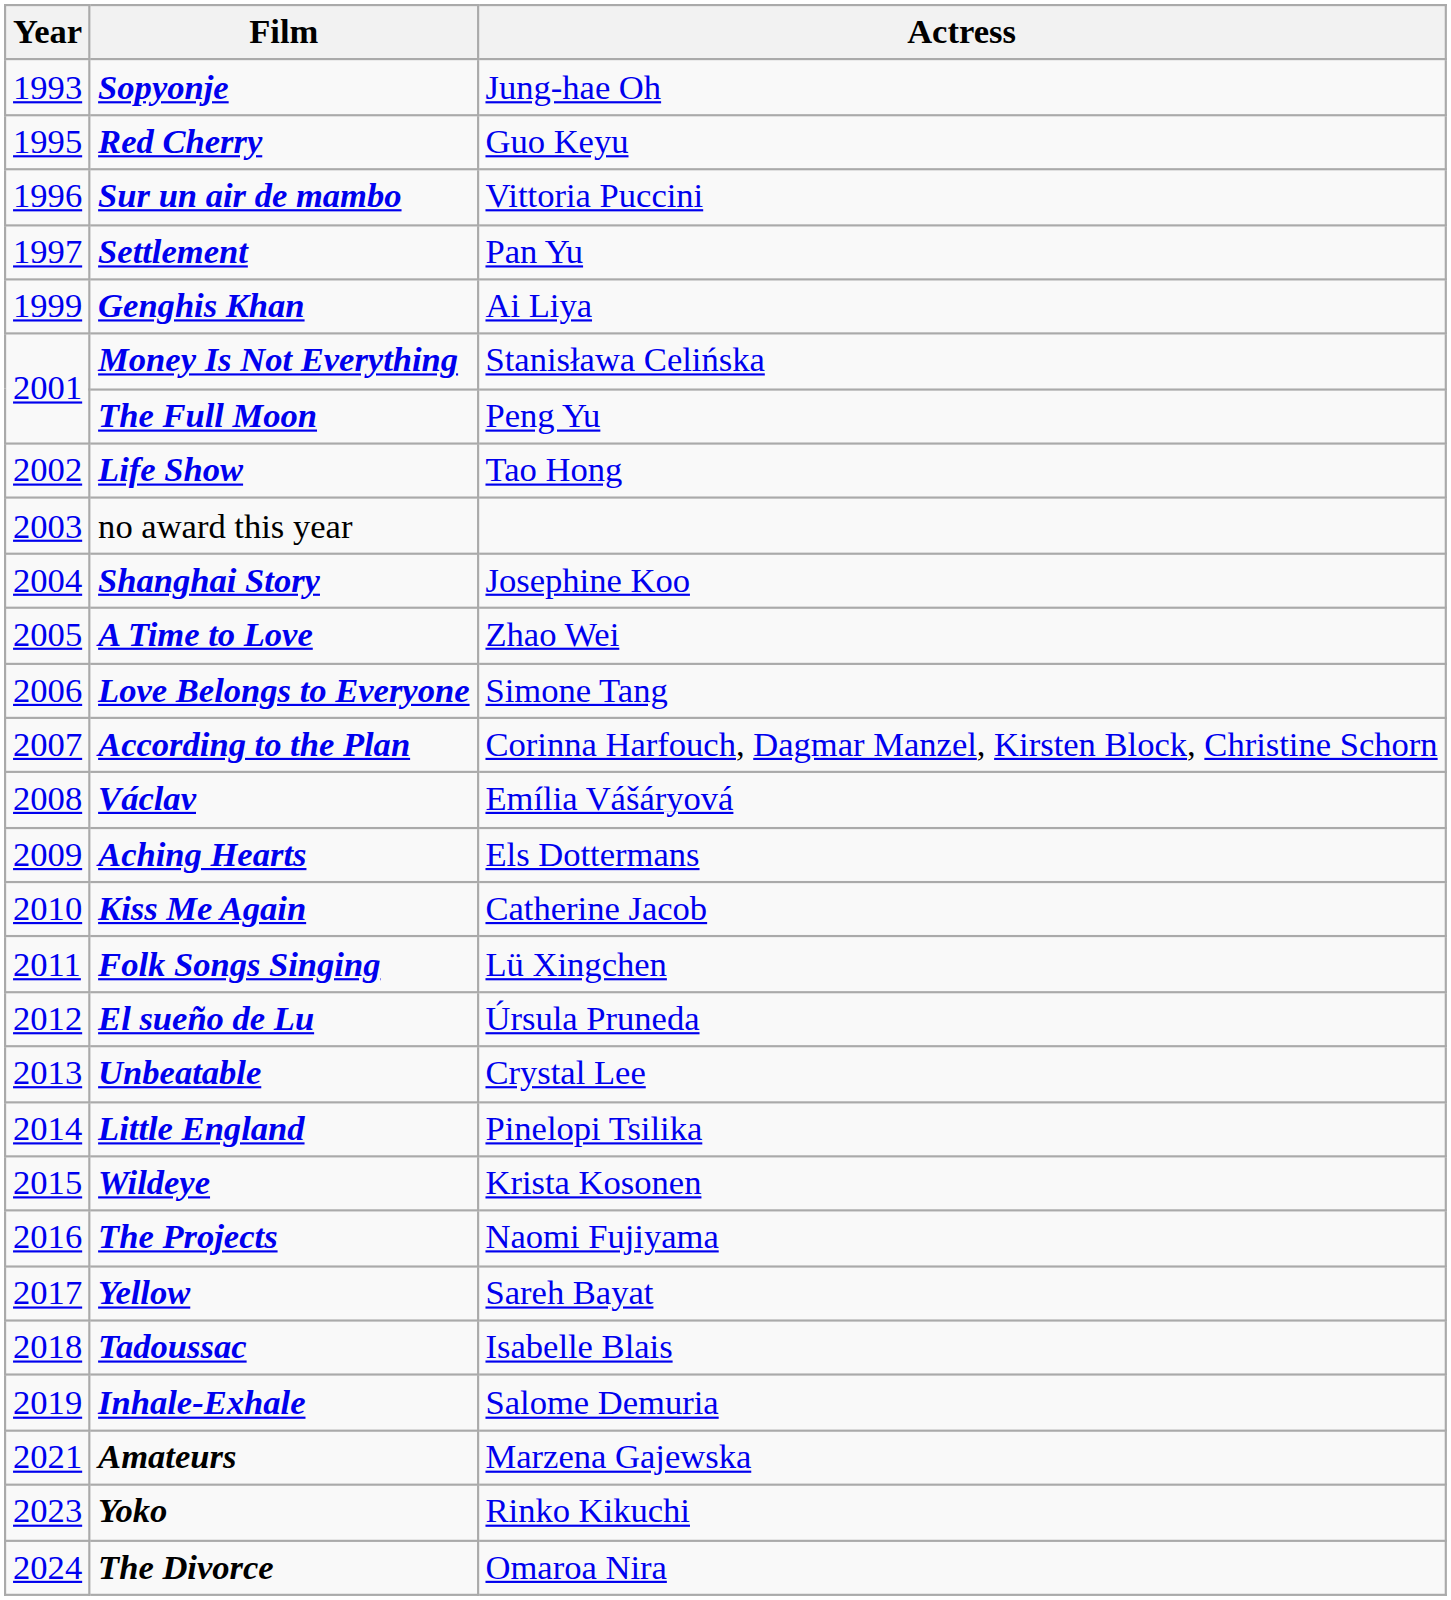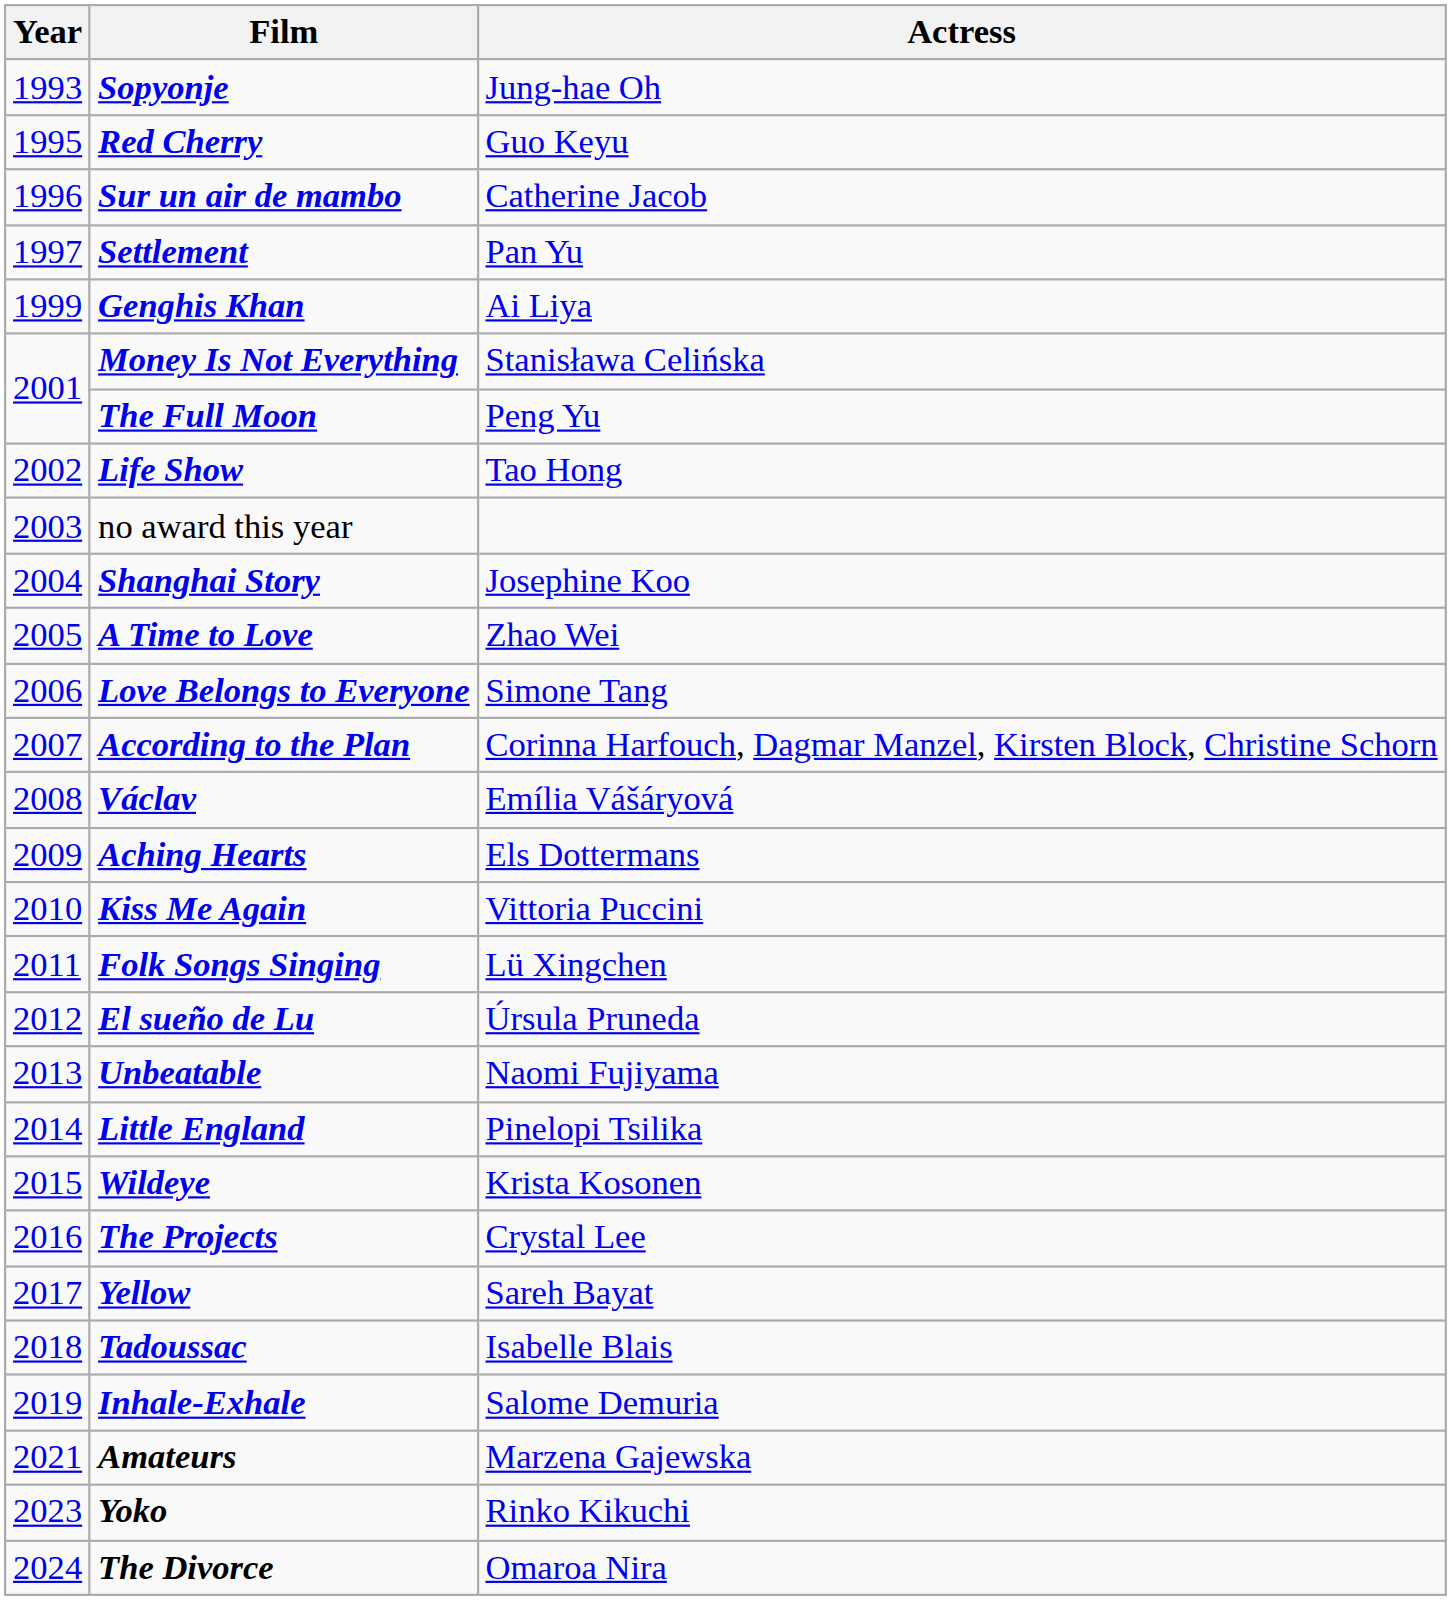 <table class="wikitable">
 <tr>
 <th>Year</th>
 <th>Film</th>
 <th>Actress</th>
 </tr>
 <tr>
 <td><a href='#'>1993</a></td>
 <td><strong><em><a href='#'>Sopyonje</a></em></strong></td>
 <td> <a href='#'>Jung-hae Oh</a></td>
 </tr>
 <tr>
 <td><a href='#'>1995</a></td>
 <td><strong><em><a href='#'>Red Cherry</a></em></strong></td>
 <td> <a href='#'>Guo Keyu</a></td>
 </tr>
 <tr>
 <td><a href='#'>1996</a></td>
 <td><strong><em><a href='#'>Sur un air de mambo</a></em></strong></td>
-<td> <a href='#'>Vittoria Puccini</a></td>
+<td> <a href='#'>Catherine Jacob</a></td>
 </tr>
 <tr>
 <td><a href='#'>1997</a></td>
 <td><strong><em><a href='#'>Settlement</a></em></strong></td>
 <td> <a href='#'>Pan Yu</a></td>
 </tr>
 <tr>
 <td><a href='#'>1999</a></td>
 <td><strong><em><a href='#'>Genghis Khan</a></em></strong></td>
 <td> <a href='#'>Ai Liya</a></td>
 </tr>
 <tr>
 <td rowspan="2"><a href='#'>2001</a></td>
 <td><strong><em><a href='#'>Money Is Not Everything</a></em></strong></td>
 <td> <a href='#'>Stanisława Celińska</a></td>
 </tr>
 <tr>
 <td><strong><em><a href='#'>The Full Moon</a></em></strong></td>
 <td> <a href='#'>Peng Yu</a></td>
 </tr>
 <tr>
 <td><a href='#'>2002</a></td>
 <td><strong><em><a href='#'>Life Show</a></em></strong></td>
 <td> <a href='#'>Tao Hong</a></td>
 </tr>
 <tr>
 <td><a href='#'>2003</a></td>
 <td>no award this year</td>
 <td></td>
 </tr>
 <tr>
 <td><a href='#'>2004</a></td>
 <td><strong><em><a href='#'>Shanghai Story</a></em></strong></td>
 <td> <a href='#'>Josephine Koo</a></td>
 </tr>
 <tr>
 <td><a href='#'>2005</a></td>
 <td><strong><em><a href='#'>A Time to Love</a></em></strong></td>
 <td> <a href='#'>Zhao Wei</a></td>
 </tr>
 <tr>
 <td><a href='#'>2006</a></td>
 <td><strong><em><a href='#'>Love Belongs to Everyone</a></em></strong></td>
 <td> <a href='#'>Simone Tang</a></td>
 </tr>
 <tr>
 <td><a href='#'>2007</a></td>
 <td><strong><em><a href='#'>According to the Plan</a></em></strong></td>
 <td> <a href='#'>Corinna Harfouch</a>, <a href='#'>Dagmar Manzel</a>, <a href='#'>Kirsten Block</a>, <a href='#'>Christine Schorn</a></td>
 </tr>
 <tr>
 <td><a href='#'>2008</a></td>
 <td><strong><em><a href='#'>Václav</a></em></strong></td>
 <td> <a href='#'>Emília Vášáryová</a></td>
 </tr>
 <tr>
 <td><a href='#'>2009</a></td>
 <td><strong><em><a href='#'>Aching Hearts</a></em></strong></td>
 <td> <a href='#'>Els Dottermans</a></td>
 </tr>
 <tr>
 <td><a href='#'>2010</a></td>
 <td><strong><em><a href='#'>Kiss Me Again</a></em></strong></td>
-<td> <a href='#'>Catherine Jacob</a></td>
+<td> <a href='#'>Vittoria Puccini</a></td>
 </tr>
 <tr>
 <td><a href='#'>2011</a></td>
 <td><strong><em><a href='#'>Folk Songs Singing</a></em></strong></td>
 <td> <a href='#'>Lü Xingchen</a></td>
 </tr>
 <tr>
 <td><a href='#'>2012</a></td>
 <td><strong><em><a href='#'>El sueño de Lu</a></em></strong></td>
 <td> <a href='#'>Úrsula Pruneda</a></td>
 </tr>
 <tr>
 <td><a href='#'>2013</a></td>
 <td><strong><em><a href='#'>Unbeatable</a></em></strong></td>
-<td> <a href='#'>Crystal Lee</a></td>
+<td> <a href='#'>Naomi Fujiyama</a></td>
 </tr>
 <tr>
 <td><a href='#'>2014</a></td>
 <td><strong><em><a href='#'>Little England</a></em></strong></td>
 <td> <a href='#'>Pinelopi Tsilika</a></td>
 </tr>
 <tr>
 <td><a href='#'>2015</a></td>
 <td><strong><em><a href='#'>Wildeye</a></em></strong></td>
 <td> <a href='#'>Krista Kosonen</a></td>
 </tr>
 <tr>
 <td><a href='#'>2016</a></td>
 <td><strong><em><a href='#'>The Projects</a></em></strong></td>
-<td> <a href='#'>Naomi Fujiyama</a></td>
+<td> <a href='#'>Crystal Lee</a></td>
 </tr>
 <tr>
 <td><a href='#'>2017</a></td>
 <td><strong><em><a href='#'>Yellow</a></em></strong></td>
 <td> <a href='#'>Sareh Bayat</a></td>
 </tr>
 <tr>
 <td><a href='#'>2018</a></td>
 <td><strong><em><a href='#'>Tadoussac</a></em></strong></td>
 <td> <a href='#'>Isabelle Blais</a></td>
 </tr>
 <tr>
 <td><a href='#'>2019</a></td>
 <td><strong><em><a href='#'>Inhale-Exhale</a></em></strong></td>
 <td> <a href='#'>Salome Demuria</a></td>
 </tr>
 <tr>
 <td><a href='#'>2021</a></td>
 <td><strong><em>Amateurs</em></strong></td>
 <td> <a href='#'>Marzena Gajewska</a></td>
 </tr>
 <tr>
 <td><a href='#'>2023</a></td>
 <td><strong><em>Yoko</em></strong></td>
 <td> <a href='#'>Rinko Kikuchi</a></td>
 </tr>
 <tr>
 <td><a href='#'>2024</a></td>
 <td><strong><em>The Divorce</em></strong></td>
 <td> <a href='#'>Omaroa Nira</a></td>
 </tr>
 </table>
